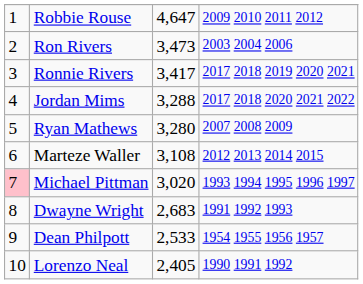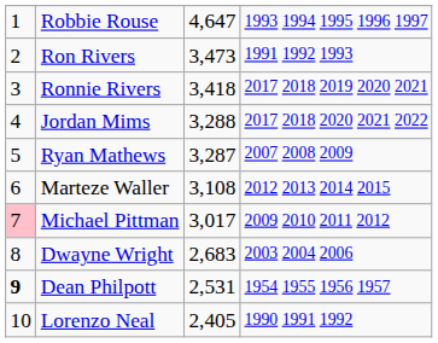 <table class="wikitable">
 <tr>
 </tr>
 <tr>
 <td>1</td>
 <td><a href='#'>Robbie Rouse</a></td>
 <td>4,647</td>
-<td style="font-size:80%;"><a href='#'>2009</a> <a href='#'>2010</a> <a href='#'>2011</a> <a href='#'>2012</a></td>
+<td style="font-size:80%;"><a href='#'>1993</a> <a href='#'>1994</a> <a href='#'>1995</a> <a href='#'>1996</a> <a href='#'>1997</a></td>
 </tr>
 <tr>
 <td>2</td>
 <td><a href='#'>Ron Rivers</a></td>
 <td>3,473</td>
-<td style="font-size:80%;"><a href='#'>2003</a> <a href='#'>2004</a> <a href='#'>2006</a></td>
+<td style="font-size:80%;"><a href='#'>1991</a> <a href='#'>1992</a> <a href='#'>1993</a></td>
 </tr>
 <tr>
 <td>3</td>
 <td><a href='#'>Ronnie Rivers</a></td>
-<td>3,417</td>
+<td>3,418</td>
 <td style="font-size:80%;"><a href='#'>2017</a> <a href='#'>2018</a> <a href='#'>2019</a> <a href='#'>2020</a> <a href='#'>2021</a></td>
 </tr>
 <tr>
 <td>4</td>
 <td><a href='#'>Jordan Mims</a></td>
 <td>3,288</td>
 <td style="font-size:80%;"><a href='#'>2017</a> <a href='#'>2018</a> <a href='#'>2020</a> <a href='#'>2021</a> <a href='#'>2022</a></td>
 </tr>
 <tr>
 <td>5</td>
 <td><a href='#'>Ryan Mathews</a></td>
-<td>3,280</td>
+<td>3,287</td>
 <td style="font-size:80%;"><a href='#'>2007</a> <a href='#'>2008</a> <a href='#'>2009</a></td>
 </tr>
 <tr>
 <td>6</td>
 <td>Marteze Waller</td>
 <td>3,108</td>
 <td style="font-size:80%;"><a href='#'>2012</a> <a href='#'>2013</a> <a href='#'>2014</a> <a href='#'>2015</a></td>
 </tr>
 <tr>
 <td style="background: pink;">7</td>
 <td><a href='#'>Michael Pittman</a></td>
-<td>3,020</td>
-<td style="font-size:80%;"><a href='#'>1993</a> <a href='#'>1994</a> <a href='#'>1995</a> <a href='#'>1996</a> <a href='#'>1997</a></td>
+<td>3,017</td>
+<td style="font-size:80%;"><a href='#'>2009</a> <a href='#'>2010</a> <a href='#'>2011</a> <a href='#'>2012</a></td>
 </tr>
 <tr>
 <td>8</td>
 <td><a href='#'>Dwayne Wright</a></td>
 <td>2,683</td>
-<td style="font-size:80%;"><a href='#'>1991</a> <a href='#'>1992</a> <a href='#'>1993</a></td>
+<td style="font-size:80%;"><a href='#'>2003</a> <a href='#'>2004</a> <a href='#'>2006</a></td>
 </tr>
 <tr>
-<td>9</td>
+<td><strong>9</strong></td>
 <td><a href='#'>Dean Philpott</a></td>
-<td>2,533</td>
+<td>2,531</td>
 <td style="font-size:80%;"><a href='#'>1954</a> <a href='#'>1955</a> <a href='#'>1956</a> <a href='#'>1957</a></td>
 </tr>
 <tr>
 <td>10</td>
 <td><a href='#'>Lorenzo Neal</a></td>
 <td>2,405</td>
 <td style="font-size:80%;"><a href='#'>1990</a> <a href='#'>1991</a> <a href='#'>1992</a></td>
 </tr>
 </table>
